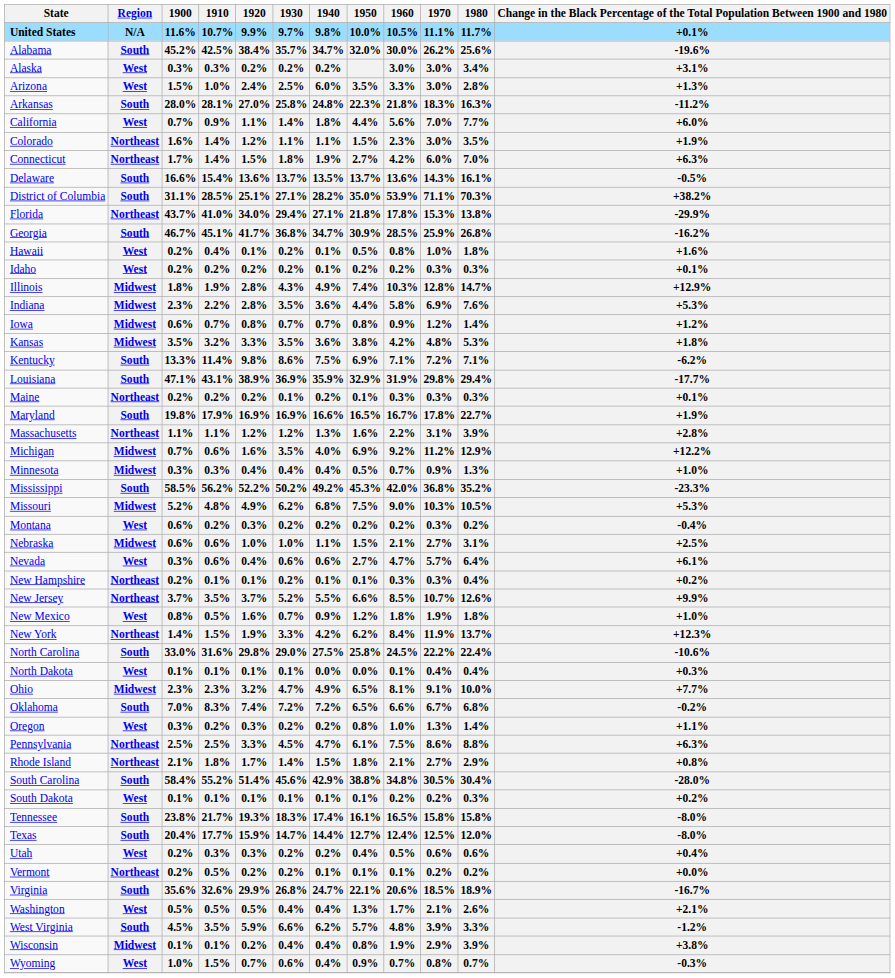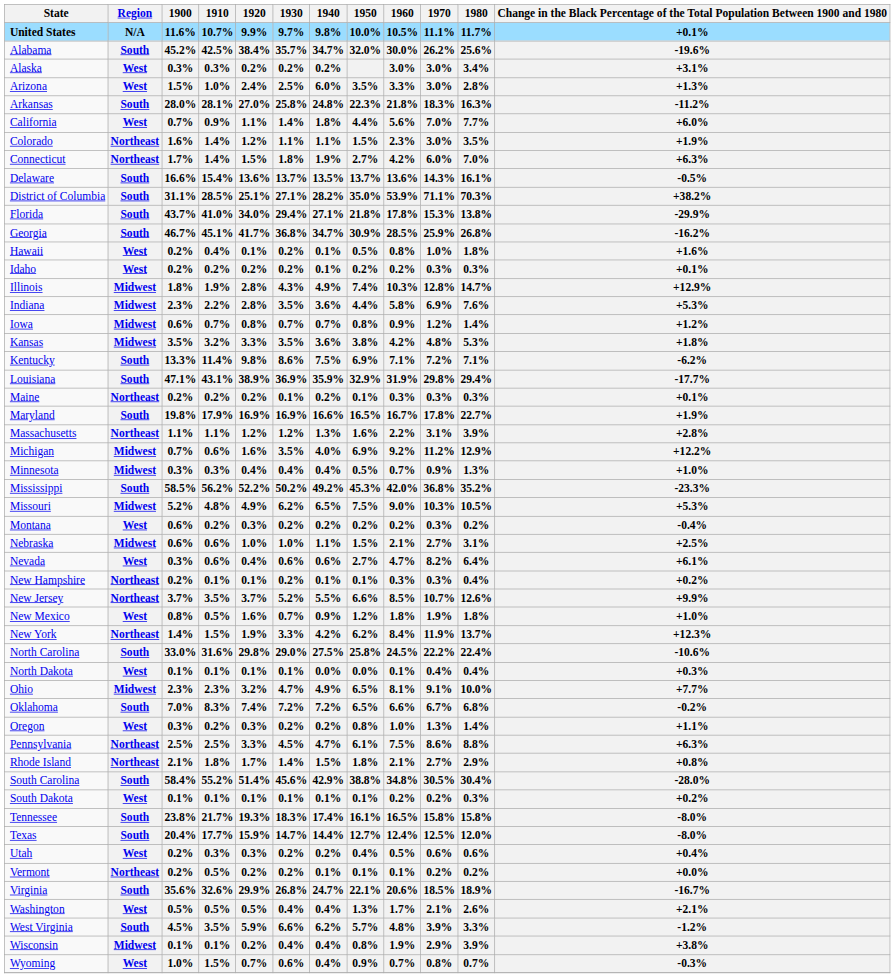 <table class="wikitable sortable">
 <tr>
 <th>State</th>
 <th><a href='#'>Region</a></th>
 <th>1900</th>
 <th>1910</th>
 <th>1920</th>
 <th>1930</th>
 <th>1940</th>
 <th>1950</th>
 <th>1960</th>
 <th>1970</th>
 <th>1980</th>
 <th>Change in the Black Percentage of the Total Population Between 1900 and 1980</th>
 </tr>
 <tr>
 <td style="background:#9bddff;"><strong> United States</strong></td>
 <th style="background:#9bddff;">N/A</th>
 <th style="background:#9bddff;">11.6%</th>
 <th style="background:#9bddff;">10.7%</th>
 <th style="background:#9bddff;">9.9%</th>
 <th style="background:#9bddff;">9.7%</th>
 <th style="background:#9bddff;">9.8%</th>
 <th style="background:#9bddff;">10.0%</th>
 <th style="background:#9bddff;">10.5%</th>
 <th style="background:#9bddff;">11.1%</th>
 <th style="background:#9bddff;">11.7%</th>
 <th style="background:#9bddff;">+0.1%</th>
 </tr>
 <tr>
 <td> <a href='#'>Alabama</a></td>
 <th><a href='#'>South</a></th>
 <th>45.2%</th>
 <th>42.5%</th>
 <th>38.4%</th>
 <th>35.7%</th>
 <th>34.7%</th>
 <th>32.0%</th>
 <th>30.0%</th>
 <th>26.2%</th>
 <th>25.6%</th>
 <th>-19.6%</th>
 </tr>
 <tr>
 <td> <a href='#'>Alaska</a></td>
 <th><a href='#'>West</a></th>
 <th>0.3%</th>
 <th>0.3%</th>
 <th>0.2%</th>
 <th>0.2%</th>
 <th>0.2%</th>
 <th></th>
 <th>3.0%</th>
 <th>3.0%</th>
 <th>3.4%</th>
 <th>+3.1%</th>
 </tr>
 <tr>
 <td> <a href='#'>Arizona</a></td>
 <th><a href='#'>West</a></th>
 <th>1.5%</th>
 <th>1.0%</th>
 <th>2.4%</th>
 <th>2.5%</th>
 <th>6.0%</th>
 <th>3.5%</th>
 <th>3.3%</th>
 <th>3.0%</th>
 <th>2.8%</th>
 <th>+1.3%</th>
 </tr>
 <tr>
 <td> <a href='#'>Arkansas</a></td>
 <th><a href='#'>South</a></th>
 <th>28.0%</th>
 <th>28.1%</th>
 <th>27.0%</th>
 <th>25.8%</th>
 <th>24.8%</th>
 <th>22.3%</th>
 <th>21.8%</th>
 <th>18.3%</th>
 <th>16.3%</th>
 <th>-11.2%</th>
 </tr>
 <tr>
 <td> <a href='#'>California</a></td>
 <th><a href='#'>West</a></th>
 <th>0.7%</th>
 <th>0.9%</th>
 <th>1.1%</th>
 <th>1.4%</th>
 <th>1.8%</th>
 <th>4.4%</th>
 <th>5.6%</th>
 <th>7.0%</th>
 <th>7.7%</th>
 <th>+6.0%</th>
 </tr>
 <tr>
 <td> <a href='#'>Colorado</a></td>
 <th><a href='#'>Northeast</a></th>
 <th>1.6%</th>
 <th>1.4%</th>
 <th>1.2%</th>
 <th>1.1%</th>
 <th>1.1%</th>
 <th>1.5%</th>
 <th>2.3%</th>
 <th>3.0%</th>
 <th>3.5%</th>
 <th>+1.9%</th>
 </tr>
 <tr>
 <td> <a href='#'>Connecticut</a></td>
 <th><a href='#'>Northeast</a></th>
 <th>1.7%</th>
 <th>1.4%</th>
 <th>1.5%</th>
 <th>1.8%</th>
 <th>1.9%</th>
 <th>2.7%</th>
 <th>4.2%</th>
 <th>6.0%</th>
 <th>7.0%</th>
 <th>+6.3%</th>
 </tr>
 <tr>
 <td> <a href='#'>Delaware</a></td>
 <th><a href='#'>South</a></th>
 <th>16.6%</th>
 <th>15.4%</th>
 <th>13.6%</th>
 <th>13.7%</th>
 <th>13.5%</th>
 <th>13.7%</th>
 <th>13.6%</th>
 <th>14.3%</th>
 <th>16.1%</th>
 <th>-0.5%</th>
 </tr>
 <tr>
 <td> <a href='#'>District of Columbia</a></td>
 <th><a href='#'>South</a></th>
 <th>31.1%</th>
 <th>28.5%</th>
 <th>25.1%</th>
 <th>27.1%</th>
 <th>28.2%</th>
 <th>35.0%</th>
 <th>53.9%</th>
 <th>71.1%</th>
 <th>70.3%</th>
 <th>+38.2%</th>
 </tr>
 <tr>
 <td> <a href='#'>Florida</a></td>
-<th><a href='#'>Northeast</a></th>
+<th><a href='#'>South</a></th>
 <th>43.7%</th>
 <th>41.0%</th>
 <th>34.0%</th>
 <th>29.4%</th>
 <th>27.1%</th>
 <th>21.8%</th>
 <th>17.8%</th>
 <th>15.3%</th>
 <th>13.8%</th>
 <th>-29.9%</th>
 </tr>
 <tr>
 <td> <a href='#'>Georgia</a></td>
 <th><a href='#'>South</a></th>
 <th>46.7%</th>
 <th>45.1%</th>
 <th>41.7%</th>
 <th>36.8%</th>
 <th>34.7%</th>
 <th>30.9%</th>
 <th>28.5%</th>
 <th>25.9%</th>
 <th>26.8%</th>
 <th>-16.2%</th>
 </tr>
 <tr>
 <td> <a href='#'>Hawaii</a></td>
 <th><a href='#'>West</a></th>
 <th>0.2%</th>
 <th>0.4%</th>
 <th>0.1%</th>
 <th>0.2%</th>
 <th>0.1%</th>
 <th>0.5%</th>
 <th>0.8%</th>
 <th>1.0%</th>
 <th>1.8%</th>
 <th>+1.6%</th>
 </tr>
 <tr>
 <td> <a href='#'>Idaho</a></td>
 <th><a href='#'>West</a></th>
 <th>0.2%</th>
 <th>0.2%</th>
 <th>0.2%</th>
 <th>0.2%</th>
 <th>0.1%</th>
 <th>0.2%</th>
 <th>0.2%</th>
 <th>0.3%</th>
 <th>0.3%</th>
 <th>+0.1%</th>
 </tr>
 <tr>
 <td> <a href='#'>Illinois</a></td>
 <th><a href='#'>Midwest</a></th>
 <th>1.8%</th>
 <th>1.9%</th>
 <th>2.8%</th>
 <th>4.3%</th>
 <th>4.9%</th>
 <th>7.4%</th>
 <th>10.3%</th>
 <th>12.8%</th>
 <th>14.7%</th>
 <th>+12.9%</th>
 </tr>
 <tr>
 <td> <a href='#'>Indiana</a></td>
 <th><a href='#'>Midwest</a></th>
 <th>2.3%</th>
 <th>2.2%</th>
 <th>2.8%</th>
 <th>3.5%</th>
 <th>3.6%</th>
 <th>4.4%</th>
 <th>5.8%</th>
 <th>6.9%</th>
 <th>7.6%</th>
 <th>+5.3%</th>
 </tr>
 <tr>
 <td> <a href='#'>Iowa</a></td>
 <th><a href='#'>Midwest</a></th>
 <th>0.6%</th>
 <th>0.7%</th>
 <th>0.8%</th>
 <th>0.7%</th>
 <th>0.7%</th>
 <th>0.8%</th>
 <th>0.9%</th>
 <th>1.2%</th>
 <th>1.4%</th>
 <th>+1.2%</th>
 </tr>
 <tr>
 <td> <a href='#'>Kansas</a></td>
 <th><a href='#'>Midwest</a></th>
 <th>3.5%</th>
 <th>3.2%</th>
 <th>3.3%</th>
 <th>3.5%</th>
 <th>3.6%</th>
 <th>3.8%</th>
 <th>4.2%</th>
 <th>4.8%</th>
 <th>5.3%</th>
 <th>+1.8%</th>
 </tr>
 <tr>
 <td> <a href='#'>Kentucky</a></td>
 <th><a href='#'>South</a></th>
 <th>13.3%</th>
 <th>11.4%</th>
 <th>9.8%</th>
 <th>8.6%</th>
 <th>7.5%</th>
 <th>6.9%</th>
 <th>7.1%</th>
 <th>7.2%</th>
 <th>7.1%</th>
 <th>-6.2%</th>
 </tr>
 <tr>
 <td> <a href='#'>Louisiana</a></td>
 <th><a href='#'>South</a></th>
 <th>47.1%</th>
 <th>43.1%</th>
 <th>38.9%</th>
 <th>36.9%</th>
 <th>35.9%</th>
 <th>32.9%</th>
 <th>31.9%</th>
 <th>29.8%</th>
 <th>29.4%</th>
 <th>-17.7%</th>
 </tr>
 <tr>
 <td> <a href='#'>Maine</a></td>
 <th><a href='#'>Northeast</a></th>
 <th>0.2%</th>
 <th>0.2%</th>
 <th>0.2%</th>
 <th>0.1%</th>
 <th>0.2%</th>
 <th>0.1%</th>
 <th>0.3%</th>
 <th>0.3%</th>
 <th>0.3%</th>
 <th>+0.1%</th>
 </tr>
 <tr>
 <td> <a href='#'>Maryland</a></td>
 <th><a href='#'>South</a></th>
 <th>19.8%</th>
 <th>17.9%</th>
 <th>16.9%</th>
 <th>16.9%</th>
 <th>16.6%</th>
 <th>16.5%</th>
 <th>16.7%</th>
 <th>17.8%</th>
 <th>22.7%</th>
 <th>+1.9%</th>
 </tr>
 <tr>
 <td> <a href='#'>Massachusetts</a></td>
 <th><a href='#'>Northeast</a></th>
 <th>1.1%</th>
 <th>1.1%</th>
 <th>1.2%</th>
 <th>1.2%</th>
 <th>1.3%</th>
 <th>1.6%</th>
 <th>2.2%</th>
 <th>3.1%</th>
 <th>3.9%</th>
 <th>+2.8%</th>
 </tr>
 <tr>
 <td> <a href='#'>Michigan</a></td>
 <th><a href='#'>Midwest</a></th>
 <th>0.7%</th>
 <th>0.6%</th>
 <th>1.6%</th>
 <th>3.5%</th>
 <th>4.0%</th>
 <th>6.9%</th>
 <th>9.2%</th>
 <th>11.2%</th>
 <th>12.9%</th>
 <th>+12.2%</th>
 </tr>
 <tr>
 <td> <a href='#'>Minnesota</a></td>
 <th><a href='#'>Midwest</a></th>
 <th>0.3%</th>
 <th>0.3%</th>
 <th>0.4%</th>
 <th>0.4%</th>
 <th>0.4%</th>
 <th>0.5%</th>
 <th>0.7%</th>
 <th>0.9%</th>
 <th>1.3%</th>
 <th>+1.0%</th>
 </tr>
 <tr>
 <td> <a href='#'>Mississippi</a></td>
 <th><a href='#'>South</a></th>
 <th>58.5%</th>
 <th>56.2%</th>
 <th>52.2%</th>
 <th>50.2%</th>
 <th>49.2%</th>
 <th>45.3%</th>
 <th>42.0%</th>
 <th>36.8%</th>
 <th>35.2%</th>
 <th>-23.3%</th>
 </tr>
 <tr>
 <td> <a href='#'>Missouri</a></td>
 <th><a href='#'>Midwest</a></th>
 <th>5.2%</th>
 <th>4.8%</th>
 <th>4.9%</th>
 <th>6.2%</th>
-<th>6.8%</th>
+<th>6.5%</th>
 <th>7.5%</th>
 <th>9.0%</th>
 <th>10.3%</th>
 <th>10.5%</th>
 <th>+5.3%</th>
 </tr>
 <tr>
 <td> <a href='#'>Montana</a></td>
 <th><a href='#'>West</a></th>
 <th>0.6%</th>
 <th>0.2%</th>
 <th>0.3%</th>
 <th>0.2%</th>
 <th>0.2%</th>
 <th>0.2%</th>
 <th>0.2%</th>
 <th>0.3%</th>
 <th>0.2%</th>
 <th>-0.4%</th>
 </tr>
 <tr>
 <td> <a href='#'>Nebraska</a></td>
 <th><a href='#'>Midwest</a></th>
 <th>0.6%</th>
 <th>0.6%</th>
 <th>1.0%</th>
 <th>1.0%</th>
 <th>1.1%</th>
 <th>1.5%</th>
 <th>2.1%</th>
 <th>2.7%</th>
 <th>3.1%</th>
 <th>+2.5%</th>
 </tr>
 <tr>
 <td> <a href='#'>Nevada</a></td>
 <th><a href='#'>West</a></th>
 <th>0.3%</th>
 <th>0.6%</th>
 <th>0.4%</th>
 <th>0.6%</th>
 <th>0.6%</th>
 <th>2.7%</th>
 <th>4.7%</th>
-<th>5.7%</th>
+<th>8.2%</th>
 <th>6.4%</th>
 <th>+6.1%</th>
 </tr>
 <tr>
 <td> <a href='#'>New Hampshire</a></td>
 <th><a href='#'>Northeast</a></th>
 <th>0.2%</th>
 <th>0.1%</th>
 <th>0.1%</th>
 <th>0.2%</th>
 <th>0.1%</th>
 <th>0.1%</th>
 <th>0.3%</th>
 <th>0.3%</th>
 <th>0.4%</th>
 <th>+0.2%</th>
 </tr>
 <tr>
 <td> <a href='#'>New Jersey</a></td>
 <th><a href='#'>Northeast</a></th>
 <th>3.7%</th>
 <th>3.5%</th>
 <th>3.7%</th>
 <th>5.2%</th>
 <th>5.5%</th>
 <th>6.6%</th>
 <th>8.5%</th>
 <th>10.7%</th>
 <th>12.6%</th>
 <th>+9.9%</th>
 </tr>
 <tr>
 <td> <a href='#'>New Mexico</a></td>
 <th><a href='#'>West</a></th>
 <th>0.8%</th>
 <th>0.5%</th>
 <th>1.6%</th>
 <th>0.7%</th>
 <th>0.9%</th>
 <th>1.2%</th>
 <th>1.8%</th>
 <th>1.9%</th>
 <th>1.8%</th>
 <th>+1.0%</th>
 </tr>
 <tr>
 <td> <a href='#'>New York</a></td>
 <th><a href='#'>Northeast</a></th>
 <th>1.4%</th>
 <th>1.5%</th>
 <th>1.9%</th>
 <th>3.3%</th>
 <th>4.2%</th>
 <th>6.2%</th>
 <th>8.4%</th>
 <th>11.9%</th>
 <th>13.7%</th>
 <th>+12.3%</th>
 </tr>
 <tr>
 <td> <a href='#'>North Carolina</a></td>
 <th><a href='#'>South</a></th>
 <th>33.0%</th>
 <th>31.6%</th>
 <th>29.8%</th>
 <th>29.0%</th>
 <th>27.5%</th>
 <th>25.8%</th>
 <th>24.5%</th>
 <th>22.2%</th>
 <th>22.4%</th>
 <th>-10.6%</th>
 </tr>
 <tr>
 <td> <a href='#'>North Dakota</a></td>
 <th><a href='#'>West</a></th>
 <th>0.1%</th>
 <th>0.1%</th>
 <th>0.1%</th>
 <th>0.1%</th>
 <th>0.0%</th>
 <th>0.0%</th>
 <th>0.1%</th>
 <th>0.4%</th>
 <th>0.4%</th>
 <th>+0.3%</th>
 </tr>
 <tr>
 <td> <a href='#'>Ohio</a></td>
 <th><a href='#'>Midwest</a></th>
 <th>2.3%</th>
 <th>2.3%</th>
 <th>3.2%</th>
 <th>4.7%</th>
 <th>4.9%</th>
 <th>6.5%</th>
 <th>8.1%</th>
 <th>9.1%</th>
 <th>10.0%</th>
 <th>+7.7%</th>
 </tr>
 <tr>
 <td> <a href='#'>Oklahoma</a></td>
 <th><a href='#'>South</a></th>
 <th>7.0%</th>
 <th>8.3%</th>
 <th>7.4%</th>
 <th>7.2%</th>
 <th>7.2%</th>
 <th>6.5%</th>
 <th>6.6%</th>
 <th>6.7%</th>
 <th>6.8%</th>
 <th>-0.2%</th>
 </tr>
 <tr>
 <td> <a href='#'>Oregon</a></td>
 <th><a href='#'>West</a></th>
 <th>0.3%</th>
 <th>0.2%</th>
 <th>0.3%</th>
 <th>0.2%</th>
 <th>0.2%</th>
 <th>0.8%</th>
 <th>1.0%</th>
 <th>1.3%</th>
 <th>1.4%</th>
 <th>+1.1%</th>
 </tr>
 <tr>
 <td> <a href='#'>Pennsylvania</a></td>
 <th><a href='#'>Northeast</a></th>
 <th>2.5%</th>
 <th>2.5%</th>
 <th>3.3%</th>
 <th>4.5%</th>
 <th>4.7%</th>
 <th>6.1%</th>
 <th>7.5%</th>
 <th>8.6%</th>
 <th>8.8%</th>
 <th>+6.3%</th>
 </tr>
 <tr>
 <td> <a href='#'>Rhode Island</a></td>
 <th><a href='#'>Northeast</a></th>
 <th>2.1%</th>
 <th>1.8%</th>
 <th>1.7%</th>
 <th>1.4%</th>
 <th>1.5%</th>
 <th>1.8%</th>
 <th>2.1%</th>
 <th>2.7%</th>
 <th>2.9%</th>
 <th>+0.8%</th>
 </tr>
 <tr>
 <td> <a href='#'>South Carolina</a></td>
 <th><a href='#'>South</a></th>
 <th>58.4%</th>
 <th>55.2%</th>
 <th>51.4%</th>
 <th>45.6%</th>
 <th>42.9%</th>
 <th>38.8%</th>
 <th>34.8%</th>
 <th>30.5%</th>
 <th>30.4%</th>
 <th>-28.0%</th>
 </tr>
 <tr>
 <td> <a href='#'>South Dakota</a></td>
 <th><a href='#'>West</a></th>
 <th>0.1%</th>
 <th>0.1%</th>
 <th>0.1%</th>
 <th>0.1%</th>
 <th>0.1%</th>
 <th>0.1%</th>
 <th>0.2%</th>
 <th>0.2%</th>
 <th>0.3%</th>
 <th>+0.2%</th>
 </tr>
 <tr>
 <td> <a href='#'>Tennessee</a></td>
 <th><a href='#'>South</a></th>
 <th>23.8%</th>
 <th>21.7%</th>
 <th>19.3%</th>
 <th>18.3%</th>
 <th>17.4%</th>
 <th>16.1%</th>
 <th>16.5%</th>
 <th>15.8%</th>
 <th>15.8%</th>
 <th>-8.0%</th>
 </tr>
 <tr>
 <td> <a href='#'>Texas</a></td>
 <th><a href='#'>South</a></th>
 <th>20.4%</th>
 <th>17.7%</th>
 <th>15.9%</th>
 <th>14.7%</th>
 <th>14.4%</th>
 <th>12.7%</th>
 <th>12.4%</th>
 <th>12.5%</th>
 <th>12.0%</th>
 <th>-8.0%</th>
 </tr>
 <tr>
 <td> <a href='#'>Utah</a></td>
 <th><a href='#'>West</a></th>
 <th>0.2%</th>
 <th>0.3%</th>
 <th>0.3%</th>
 <th>0.2%</th>
 <th>0.2%</th>
 <th>0.4%</th>
 <th>0.5%</th>
 <th>0.6%</th>
 <th>0.6%</th>
 <th>+0.4%</th>
 </tr>
 <tr>
 <td> <a href='#'>Vermont</a></td>
 <th><a href='#'>Northeast</a></th>
 <th>0.2%</th>
 <th>0.5%</th>
 <th>0.2%</th>
 <th>0.2%</th>
 <th>0.1%</th>
 <th>0.1%</th>
 <th>0.1%</th>
 <th>0.2%</th>
 <th>0.2%</th>
 <th>+0.0%</th>
 </tr>
 <tr>
 <td> <a href='#'>Virginia</a></td>
 <th><a href='#'>South</a></th>
 <th>35.6%</th>
 <th>32.6%</th>
 <th>29.9%</th>
 <th>26.8%</th>
 <th>24.7%</th>
 <th>22.1%</th>
 <th>20.6%</th>
 <th>18.5%</th>
 <th>18.9%</th>
 <th>-16.7%</th>
 </tr>
 <tr>
 <td> <a href='#'>Washington</a></td>
 <th><a href='#'>West</a></th>
 <th>0.5%</th>
 <th>0.5%</th>
 <th>0.5%</th>
 <th>0.4%</th>
 <th>0.4%</th>
 <th>1.3%</th>
 <th>1.7%</th>
 <th>2.1%</th>
 <th>2.6%</th>
 <th>+2.1%</th>
 </tr>
 <tr>
 <td> <a href='#'>West Virginia</a></td>
 <th><a href='#'>South</a></th>
 <th>4.5%</th>
 <th>3.5%</th>
 <th>5.9%</th>
 <th>6.6%</th>
 <th>6.2%</th>
 <th>5.7%</th>
 <th>4.8%</th>
 <th>3.9%</th>
 <th>3.3%</th>
 <th>-1.2%</th>
 </tr>
 <tr>
 <td> <a href='#'>Wisconsin</a></td>
 <th><a href='#'>Midwest</a></th>
 <th>0.1%</th>
 <th>0.1%</th>
 <th>0.2%</th>
 <th>0.4%</th>
 <th>0.4%</th>
 <th>0.8%</th>
 <th>1.9%</th>
 <th>2.9%</th>
 <th>3.9%</th>
 <th>+3.8%</th>
 </tr>
 <tr>
 <td> <a href='#'>Wyoming</a></td>
 <th><a href='#'>West</a></th>
 <th>1.0%</th>
 <th>1.5%</th>
 <th>0.7%</th>
 <th>0.6%</th>
 <th>0.4%</th>
 <th>0.9%</th>
 <th>0.7%</th>
 <th>0.8%</th>
 <th>0.7%</th>
 <th>-0.3%</th>
 </tr>
 <tr>
 </tr>
 </table>
